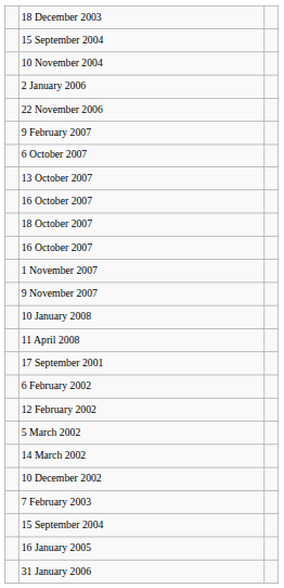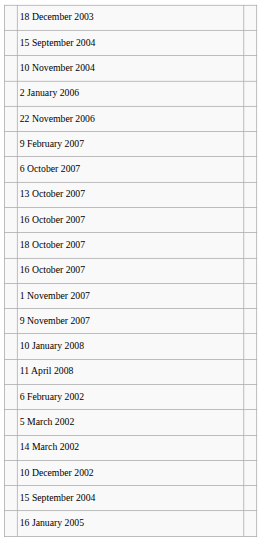 <table class="wikitable" style="font-size: 80%; float: left; width: 26em; margin-right: 1em; height: 700px">
 <tr>
 <td></td>
 <td>18 December 2003</td>
 <td></td>
 </tr>
 <tr>
 <td></td>
 <td>15 September 2004</td>
 <td></td>
 </tr>
 <tr>
 <td></td>
 <td>10 November 2004</td>
 <td></td>
 </tr>
 <tr>
 <td></td>
 <td>2 January 2006</td>
 <td></td>
 </tr>
 <tr>
 <td></td>
 <td>22 November 2006</td>
 <td></td>
 </tr>
 <tr>
 <td></td>
 <td>9 February 2007</td>
 <td></td>
 </tr>
 <tr>
 <td></td>
 <td>6 October 2007</td>
 <td></td>
 </tr>
 <tr>
 <td></td>
 <td>13 October 2007</td>
 <td></td>
 </tr>
 <tr>
 <td></td>
 <td>16 October 2007</td>
 <td></td>
 </tr>
 <tr>
 <td></td>
 <td>18 October 2007</td>
 <td></td>
 </tr>
 <tr>
 <td></td>
 <td>16 October 2007</td>
 <td></td>
 </tr>
 <tr>
 <td></td>
 <td>1 November 2007</td>
 <td></td>
 </tr>
 <tr>
 <td></td>
 <td>9 November 2007</td>
 <td></td>
 </tr>
 <tr>
 <td></td>
 <td>10 January 2008</td>
 <td></td>
 </tr>
 <tr>
 <td></td>
 <td>11 April 2008</td>
 <td></td>
 </tr>
 <tr>
 <td></td>
-<td>17 September 2001</td>
-<td></td>
-</tr>
-<tr>
-<td></td>
 <td>6 February 2002</td>
-<td></td>
-</tr>
-<tr>
-<td></td>
-<td>12 February 2002</td>
 <td></td>
 </tr>
 <tr>
 <td></td>
 <td>5 March 2002</td>
 <td></td>
 </tr>
 <tr>
 <td></td>
 <td>14 March 2002</td>
 <td></td>
 </tr>
 <tr>
 <td></td>
 <td>10 December 2002</td>
 <td></td>
 </tr>
 <tr>
 <td></td>
-<td>7 February 2003</td>
-<td></td>
-</tr>
-<tr>
-<td></td>
 <td>15 September 2004</td>
 <td></td>
 </tr>
 <tr>
 <td></td>
 <td>16 January 2005</td>
 <td></td>
 </tr>
-<tr>
-<td></td>
-<td>31 January 2006</td>
-<td></td>
-</tr>
 </table>
